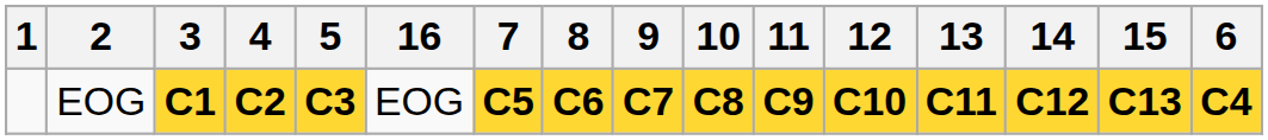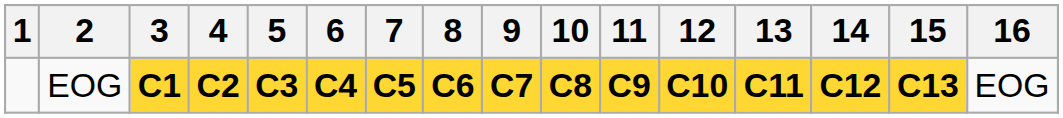 <table class="wikitable plainrowheaders unsortable" style="text-align:center">
 <tr>
 <th rowspan="1" scope="col">1</th>
 <th rowspan="1" scope="col">2</th>
 <th rowspan="1" scope="col">3</th>
 <th rowspan="1" scope="col">4</th>
 <th rowspan="1" scope="col">5</th>
-<th rowspan="1" scope="col">16</th>
+<th rowspan="1" scope="col">6</th>
 <th rowspan="1" scope="col">7</th>
 <th rowspan="1" scope="col">8</th>
 <th rowspan="1" scope="col">9</th>
 <th rowspan="1" scope="col">10</th>
 <th rowspan="1" scope="col">11</th>
 <th rowspan="1" scope="col">12</th>
 <th rowspan="1" scope="col">13</th>
 <th>14</th>
 <th>15</th>
-<th rowspan="1" scope="col">6</th>
+<th rowspan="1" scope="col">16</th>
 </tr>
 <tr>
 <td></td>
 <td>EOG</td>
 <th rowspan="1" scope="col" style="background:#FFD733;">C1</th>
 <th rowspan="1" scope="col" style="background:#FFD733;">C2</th>
 <th rowspan="1" scope="col" style="background:#FFD733;">C3</th>
-<td>EOG</td>
+<th rowspan="1" scope="col" style="background:#FFD733;">C4</th>
 <th rowspan="1" scope="col" style="background:#FFD733;">C5</th>
 <th rowspan="1" scope="col" style="background:#FFD733;">C6</th>
 <th rowspan="1" scope="col" style="background:#FFD733;">C7</th>
 <th rowspan="1" scope="col" style="background:#FFD733;">C8</th>
 <th rowspan="1" scope="col" style="background:#FFD733;">C9</th>
 <th rowspan="1" scope="col" style="background:#FFD733;">C10</th>
 <th rowspan="1" scope="col" style="background:#FFD733;">C11</th>
 <th rowspan="1" scope="col" style="background:#FFD733;">C12</th>
 <th rowspan="1" scope="col" style="background:#FFD733;">C13</th>
-<th rowspan="1" scope="col" style="background:#FFD733;">C4</th>
+<td>EOG</td>
 </tr>
 </table>
